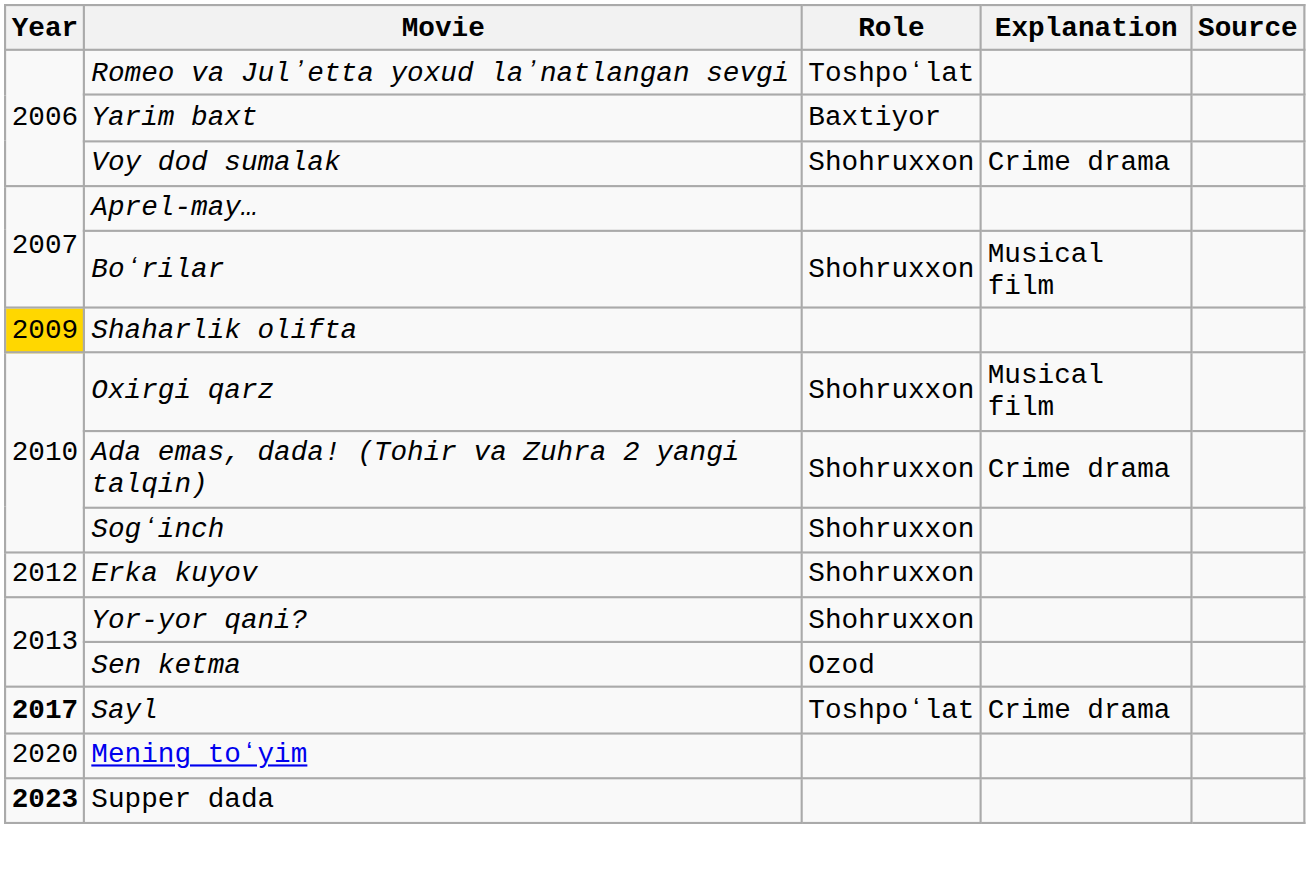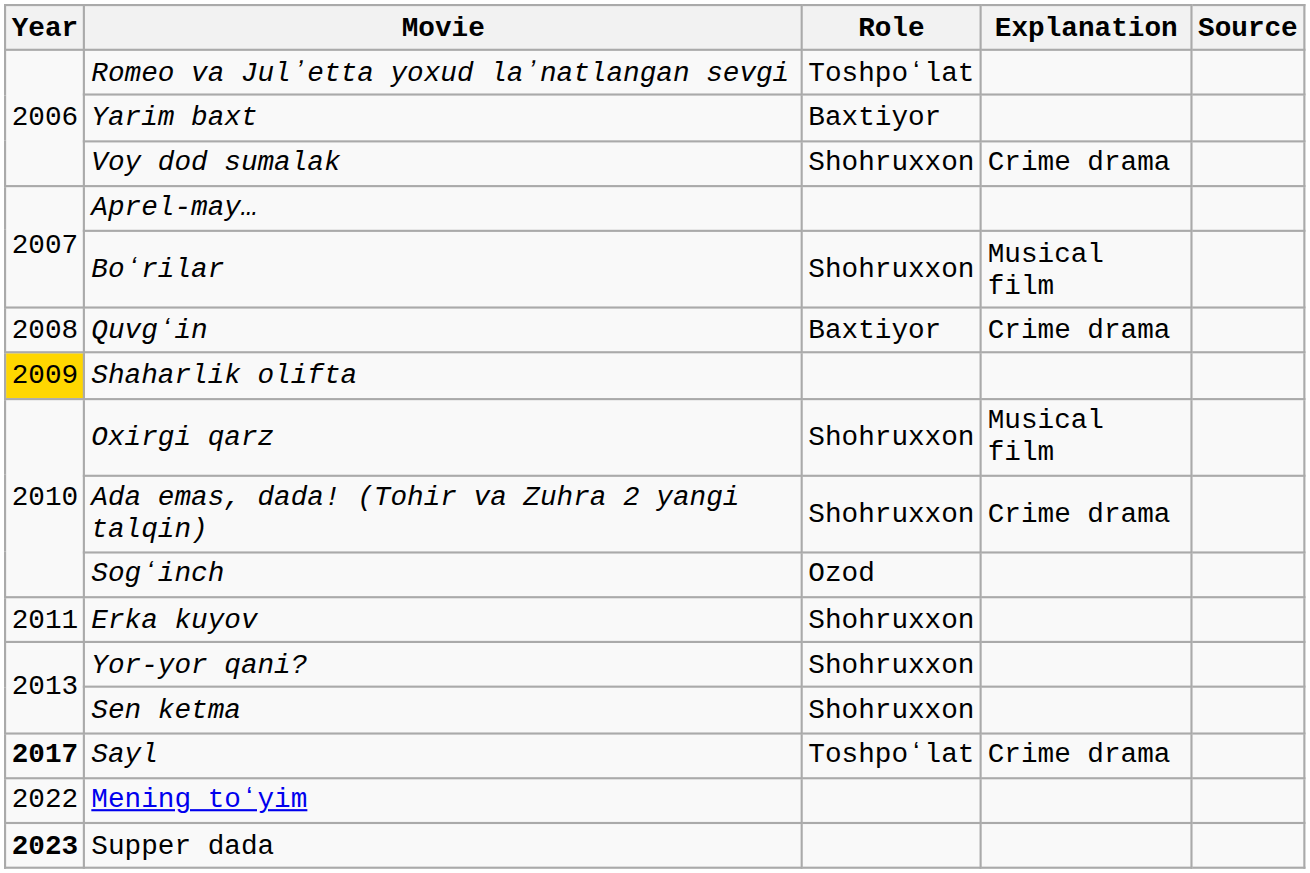 <table class="wikitable sortable">
 <tr>
 <th>Year</th>
 <th>Movie</th>
 <th>Role</th>
 <th class="unsortable">Explanation</th>
 <th>Source</th>
 </tr>
 <tr>
 <td rowspan="3">2006</td>
 <td><em>Romeo va Julʼetta yoxud laʼnatlangan sevgi</em></td>
 <td>Toshpoʻlat</td>
 <td></td>
 <td></td>
 </tr>
 <tr>
 <td><em>Yarim baxt</em></td>
 <td>Baxtiyor</td>
 <td></td>
 <td></td>
 </tr>
 <tr>
 <td><em>Voy dod sumalak</em></td>
 <td>Shohruxxon</td>
 <td>Crime drama</td>
 <td></td>
 </tr>
 <tr>
 <td rowspan="2">2007</td>
 <td><em>Aprel-may…</em></td>
 <td></td>
 <td></td>
 <td></td>
 </tr>
 <tr>
 <td><em>Boʻrilar</em></td>
 <td>Shohruxxon</td>
 <td>Musical film</td>
 <td></td>
 </tr>
 <tr>
+<td rowspan="1">2008</td>
+<td><em>Quvgʻin</em></td>
+<td>Baxtiyor</td>
+<td>Crime drama</td>
+<td></td>
+</tr>
+<tr>
 <td rowspan="1" style="background: gold;">2009</td>
 <td><em>Shaharlik olifta</em></td>
 <td></td>
 <td></td>
 <td></td>
 </tr>
 <tr>
 <td rowspan="3">2010</td>
 <td><em>Oxirgi qarz</em></td>
 <td>Shohruxxon</td>
 <td>Musical film</td>
 <td></td>
 </tr>
 <tr>
 <td><em>Ada emas, dada! (Tohir va Zuhra 2 yangi talqin)</em></td>
 <td>Shohruxxon</td>
 <td>Crime drama</td>
 <td></td>
 </tr>
 <tr>
 <td><em>Sogʻinch</em></td>
-<td>Shohruxxon</td>
+<td>Ozod</td>
 <td></td>
 <td></td>
 </tr>
 <tr>
-<td rowspan="1">2012</td>
+<td rowspan="1">2011</td>
 <td><em>Erka kuyov</em></td>
 <td>Shohruxxon</td>
 <td></td>
 <td></td>
 </tr>
 <tr>
 <td rowspan="2">2013</td>
 <td><em>Yor-yor qani?</em></td>
 <td>Shohruxxon</td>
 <td></td>
 <td></td>
 </tr>
 <tr>
 <td><em>Sen ketma</em></td>
-<td>Ozod</td>
+<td>Shohruxxon</td>
 <td></td>
 <td></td>
 </tr>
 <tr>
 <td rowspan="1"><strong>2017</strong></td>
 <td><em>Sayl</em></td>
 <td>Toshpoʻlat</td>
 <td>Crime drama</td>
 <td></td>
 </tr>
 <tr>
-<td>2020</td>
+<td>2022</td>
 <td><a href='#'>Mening toʻyim</a></td>
 <td></td>
 <td></td>
 <td></td>
 </tr>
 <tr>
 <td><strong>2023</strong></td>
 <td>Supper dada</td>
 <td></td>
 <td></td>
 <td></td>
 </tr>
 </table>
